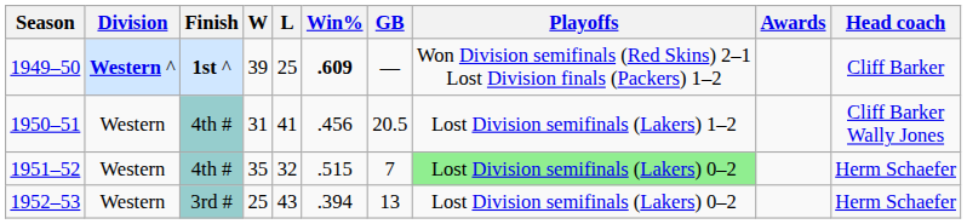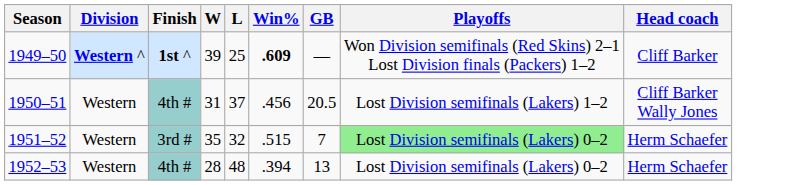 <table class="wikitable plainrowheaders sortable" style="text-align:center; font-size:95%" summary="Season (sortable), Division, Finish (sortable), Wins (sortable), Losses (sortable), Win% (sortable), GB (sortable), Playoffs, Awards and Head coach">
 <tr>
 <th scope="col">Season</th>
 <th scope="col" class="unsortable"><a href='#'>Division</a></th>
 <th scope="col">Finish</th>
 <th scope="col">W</th>
 <th scope="col">L</th>
 <th scope="col"><a href='#'>Win%</a></th>
 <th scope="col" data-sort-type="number"><a href='#'>GB</a></th>
 <th scope="col" class="unsortable"><a href='#'>Playoffs</a></th>
-<th scope="col" class="unsortable"><a href='#'>Awards</a></th>
 <th scope="col" class="unsortable"><a href='#'>Head coach</a></th>
 </tr>
 <tr>
 <td align="center"><a href='#'>1949–50</a></td>
 <td bgcolor="#D0E7FF"><strong><a href='#'>Western</a></strong> ^</td>
 <td bgcolor="#D0E7FF"><strong>1st</strong> ^</td>
 <td>39</td>
 <td>25</td>
 <td><strong>.609</strong></td>
 <td>—</td>
 <td>Won <a href='#'>Division semifinals</a> (<a href='#'>Red Skins</a>) 2–1<br>Lost <a href='#'>Division finals</a> (<a href='#'>Packers</a>) 1–2 </td>
-<td></td>
 <td><a href='#'>Cliff Barker</a></td>
 </tr>
 <tr>
 <td align="center"><a href='#'>1950–51</a></td>
 <td>Western</td>
 <td bgcolor="#96CDCD">4th #</td>
 <td>31</td>
-<td>41</td>
+<td>37</td>
 <td>.456</td>
 <td>20.5</td>
 <td>Lost <a href='#'>Division semifinals</a> (<a href='#'>Lakers</a>) 1–2</td>
-<td></td>
 <td><a href='#'>Cliff Barker</a><br><a href='#'>Wally Jones</a></td>
 </tr>
 <tr>
 <td align="center"><a href='#'>1951–52</a></td>
 <td>Western</td>
-<td bgcolor="#96CDCD">4th #</td>
+<td bgcolor="#96CDCD">3rd #</td>
 <td>35</td>
 <td>32</td>
 <td>.515</td>
 <td>7</td>
 <td style="background: lightgreen;">Lost <a href='#'>Division semifinals</a> (<a href='#'>Lakers</a>) 0–2</td>
-<td></td>
 <td><a href='#'>Herm Schaefer</a></td>
 </tr>
 <tr>
 <td align="center"><a href='#'>1952–53</a></td>
 <td>Western</td>
-<td bgcolor="#96CDCD">3rd #</td>
-<td>25</td>
-<td>43</td>
+<td bgcolor="#96CDCD">4th #</td>
+<td>28</td>
+<td>48</td>
 <td>.394</td>
 <td>13</td>
 <td>Lost <a href='#'>Division semifinals</a> (<a href='#'>Lakers</a>) 0–2</td>
-<td></td>
 <td><a href='#'>Herm Schaefer</a></td>
 </tr>
 </table>
